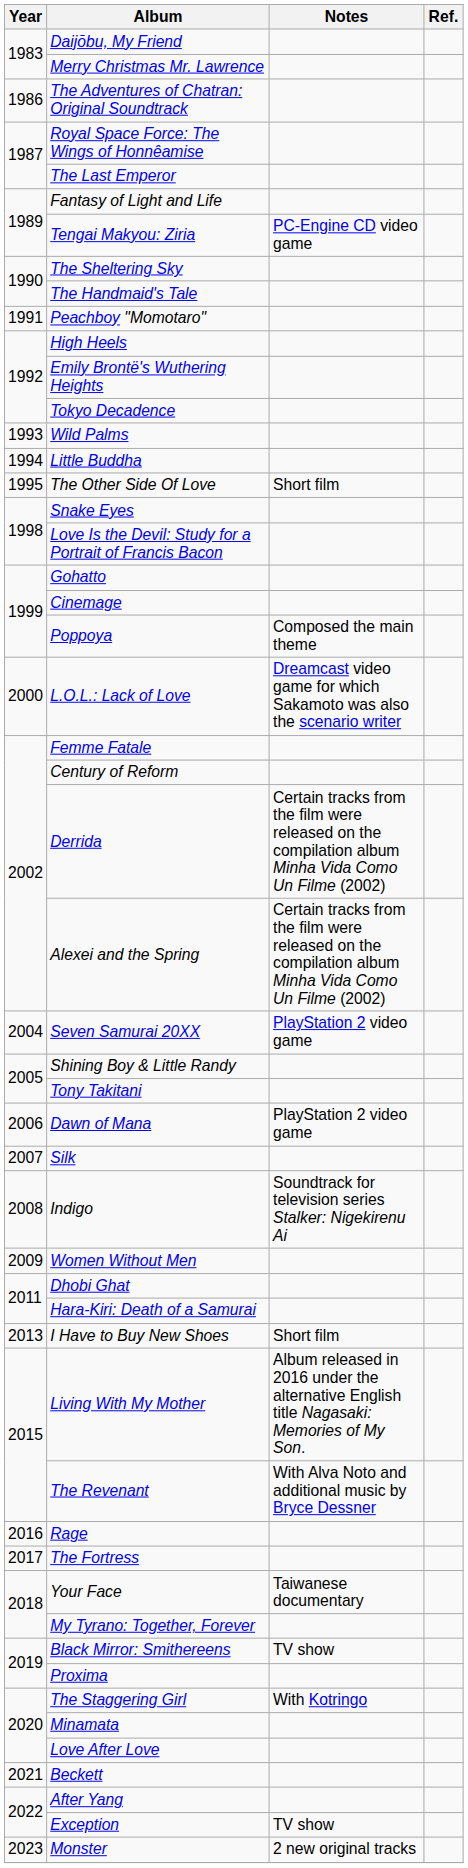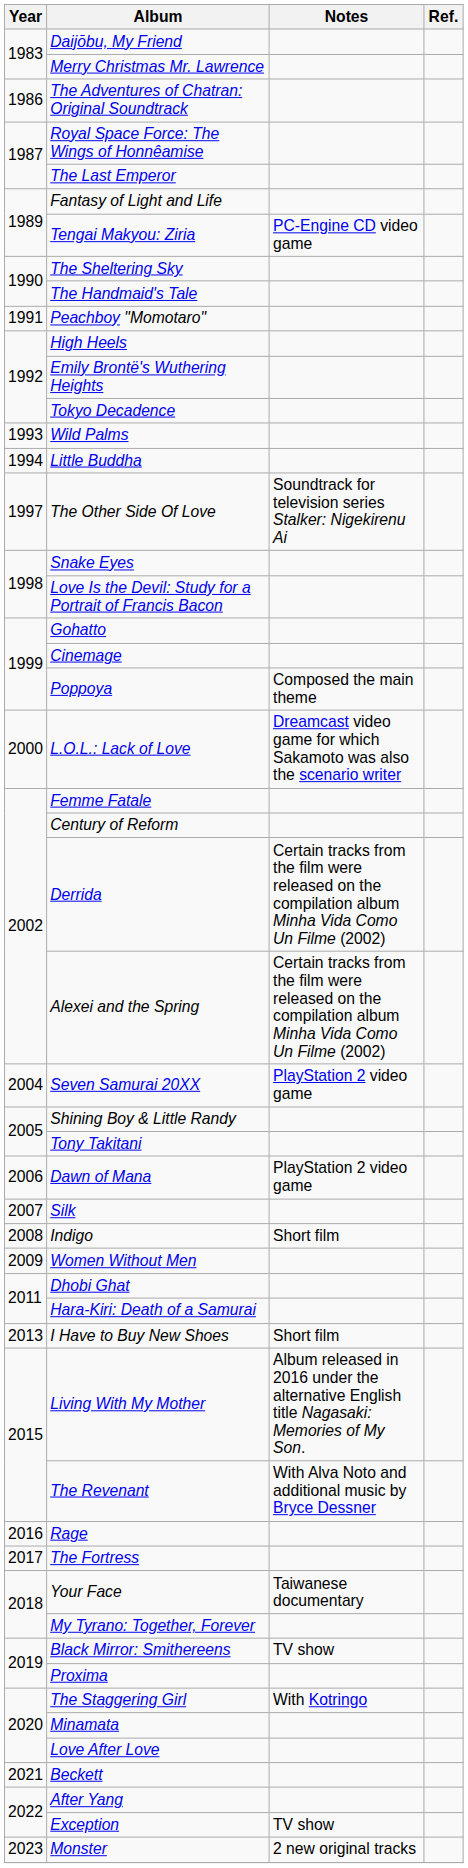 <table class="wikitable">
 <tr>
 <th width="33">Year</th>
 <th width="220">Album</th>
 <th width="150">Notes</th>
 <th width="33">Ref.</th>
 </tr>
 <tr>
 <td rowspan=2>1983</td>
 <td align="left"><em><a href='#'>Daijōbu, My Friend</a></em></td>
 <td></td>
 <td style="text-align:center;"></td>
 </tr>
 <tr>
 <td align="left"><em><a href='#'>Merry Christmas Mr. Lawrence</a></em></td>
 <td></td>
 <td style="text-align:center;"></td>
 </tr>
 <tr>
 <td>1986</td>
 <td align="left"><em><a href='#'>The Adventures of Chatran: Original Soundtrack</a></em></td>
 <td></td>
 <td style="text-align:center;"></td>
 </tr>
 <tr>
 <td rowspan=2>1987</td>
 <td align="left"><em><a href='#'>Royal Space Force: The Wings of Honnêamise</a></em></td>
 <td></td>
 <td style="text-align:center;"></td>
 </tr>
 <tr>
 <td align="left"><em><a href='#'>The Last Emperor</a></em></td>
 <td></td>
 <td style="text-align:center;"></td>
 </tr>
 <tr>
 <td rowspan=2>1989</td>
 <td align="left"><em>Fantasy of Light and Life</em></td>
 <td></td>
 <td style="text-align:center;"></td>
 </tr>
 <tr>
 <td align="left"><em><a href='#'>Tengai Makyou: Ziria</a></em></td>
 <td><a href='#'>PC-Engine CD</a> video game</td>
 <td style="text-align:center;"></td>
 </tr>
 <tr>
 <td rowspan=2>1990</td>
 <td align="left"><em><a href='#'>The Sheltering Sky</a></em></td>
 <td></td>
 <td style="text-align:center;"></td>
 </tr>
 <tr>
 <td align="left"><em><a href='#'>The Handmaid's Tale</a></em></td>
 <td></td>
 <td style="text-align:center;"></td>
 </tr>
 <tr>
 <td>1991</td>
 <td align="left"><em><a href='#'>Peachboy</a> "Momotaro"</em></td>
 <td></td>
 <td style="text-align:center;"></td>
 </tr>
 <tr>
 <td rowspan=3>1992</td>
 <td align="left"><em><a href='#'>High Heels</a></em></td>
 <td></td>
 <td style="text-align:center;"></td>
 </tr>
 <tr>
 <td align="left"><em><a href='#'>Emily Brontë's Wuthering Heights</a></em></td>
 <td></td>
 <td style="text-align:center;"></td>
 </tr>
 <tr>
 <td align="left"><em><a href='#'>Tokyo Decadence</a></em></td>
 <td></td>
 <td style="text-align:center;"></td>
 </tr>
 <tr>
 <td>1993</td>
 <td align="left"><em><a href='#'>Wild Palms</a></em></td>
 <td></td>
 <td style="text-align:center;"></td>
 </tr>
 <tr>
 <td>1994</td>
 <td align="left"><em><a href='#'>Little Buddha</a></em></td>
 <td></td>
 <td style="text-align:center;"></td>
 </tr>
 <tr>
-<td>1995</td>
+<td>1997</td>
 <td align="left"><em>The Other Side Of Love</em></td>
-<td>Short film</td>
+<td>Soundtrack for television series <em>Stalker: Nigekirenu Ai</em></td>
 <td style="text-align:center;"></td>
 </tr>
 <tr>
 <td rowspan=2>1998</td>
 <td align="left"><em><a href='#'>Snake Eyes</a></em></td>
 <td></td>
 <td style="text-align:center;"></td>
 </tr>
 <tr>
 <td align="left"><em><a href='#'>Love Is the Devil: Study for a Portrait of Francis Bacon</a></em></td>
 <td></td>
 <td style="text-align:center;"></td>
 </tr>
 <tr>
 <td rowspan=3>1999</td>
 <td align="left"><em><a href='#'>Gohatto</a></em></td>
 <td></td>
 <td style="text-align:center;"></td>
 </tr>
 <tr>
 <td align="left"><em><a href='#'>Cinemage</a></em></td>
 <td></td>
 <td style="text-align:center;"></td>
 </tr>
 <tr>
 <td align="left"><em><a href='#'>Poppoya</a></em></td>
 <td>Composed the main theme</td>
 <td style="text-align:center;"></td>
 </tr>
 <tr>
 <td>2000</td>
 <td align="left"><em><a href='#'>L.O.L.: Lack of Love</a></em></td>
 <td><a href='#'>Dreamcast</a> video game for which Sakamoto was also the <a href='#'>scenario writer</a></td>
 <td style="text-align:center;"></td>
 </tr>
 <tr>
 <td rowspan=4>2002</td>
 <td align="left"><em><a href='#'>Femme Fatale</a></em></td>
 <td></td>
 <td style="text-align:center;"></td>
 </tr>
 <tr>
 <td align="left"><em>Century of Reform</em></td>
 <td></td>
 <td style="text-align:center;"></td>
 </tr>
 <tr>
 <td align="left"><em><a href='#'>Derrida</a></em></td>
 <td>Certain tracks from the film were released on the compilation album <em>Minha Vida Como Un Filme</em> (2002)</td>
 <td style="text-align:center;"></td>
 </tr>
 <tr>
 <td align="left"><em>Alexei and the Spring</em></td>
 <td>Certain tracks from the film were released on the compilation album <em>Minha Vida Como Un Filme</em> (2002)</td>
 <td style="text-align:center;"></td>
 </tr>
 <tr>
 <td>2004</td>
 <td align="left"><em><a href='#'>Seven Samurai 20XX</a></em></td>
 <td><a href='#'>PlayStation 2</a> video game</td>
 <td style="text-align:center;"></td>
 </tr>
 <tr>
 <td rowspan=2>2005</td>
 <td align="left"><em>Shining Boy & Little Randy</em></td>
 <td></td>
 <td style="text-align:center;"></td>
 </tr>
 <tr>
 <td align="left"><em><a href='#'>Tony Takitani</a></em></td>
 <td></td>
 <td style="text-align:center;"></td>
 </tr>
 <tr>
 <td>2006</td>
 <td align="left"><em><a href='#'>Dawn of Mana</a></em></td>
 <td>PlayStation 2 video game</td>
 <td style="text-align:center;"></td>
 </tr>
 <tr>
 <td>2007</td>
 <td align="left"><em><a href='#'>Silk</a></em></td>
 <td></td>
 <td style="text-align:center;"></td>
 </tr>
 <tr>
 <td>2008</td>
 <td align="left"><em>Indigo</em></td>
-<td>Soundtrack for television series <em>Stalker: Nigekirenu Ai</em></td>
+<td>Short film</td>
 <td style="text-align:center;"></td>
 </tr>
 <tr>
 <td>2009</td>
 <td align="left"><em><a href='#'>Women Without Men</a></em></td>
 <td></td>
 <td style="text-align:center;"></td>
 </tr>
 <tr>
 <td rowspan=2>2011</td>
 <td align="left"><em><a href='#'>Dhobi Ghat</a></em></td>
 <td></td>
 <td style="text-align:center;"></td>
 </tr>
 <tr>
 <td align="left"><em><a href='#'>Hara-Kiri: Death of a Samurai</a></em></td>
 <td></td>
 <td style="text-align:center;"></td>
 </tr>
 <tr>
 <td>2013</td>
 <td align="left"><em>I Have to Buy New Shoes</em></td>
 <td>Short film</td>
 <td style="text-align:center;"></td>
 </tr>
 <tr>
 <td rowspan=2>2015</td>
 <td align="left"><em><a href='#'>Living With My Mother</a></em></td>
 <td>Album released in 2016 under the alternative English title <em>Nagasaki: Memories of My Son</em>.</td>
 <td style="text-align:center;"></td>
 </tr>
 <tr>
 <td align="left"><em><a href='#'>The Revenant</a></em></td>
 <td>With Alva Noto and additional music by <a href='#'>Bryce Dessner</a></td>
 <td style="text-align:center;"></td>
 </tr>
 <tr>
 <td>2016</td>
 <td align="left"><em><a href='#'>Rage</a></em></td>
 <td></td>
 <td></td>
 </tr>
 <tr>
 <td>2017</td>
 <td align="left"><em><a href='#'>The Fortress</a></em></td>
 <td></td>
 <td></td>
 </tr>
 <tr>
 <td rowspan=2>2018</td>
 <td align="left"><em>Your Face</em></td>
 <td>Taiwanese documentary</td>
 <td style="text-align:center;"></td>
 </tr>
 <tr>
 <td align="left"><em><a href='#'>My Tyrano: Together, Forever</a></em></td>
 <td></td>
 <td></td>
 </tr>
 <tr>
 <td rowspan=2>2019</td>
 <td align="left"><em><a href='#'>Black Mirror: Smithereens</a></em></td>
 <td>TV show</td>
 <td style="text-align:center;"></td>
 </tr>
 <tr>
 <td align="left"><em><a href='#'>Proxima</a></em></td>
 <td></td>
 <td style="text-align:center;"></td>
 </tr>
 <tr>
 <td rowspan=3>2020</td>
 <td align="left"><em><a href='#'>The Staggering Girl</a></em></td>
 <td>With <a href='#'>Kotringo</a></td>
 <td style="text-align:center;"></td>
 </tr>
 <tr>
 <td align="left"><em><a href='#'>Minamata</a></em></td>
 <td></td>
 <td style="text-align:center;"></td>
 </tr>
 <tr>
 <td align="left"><em><a href='#'>Love After Love</a></em></td>
 <td></td>
 <td style="text-align:center;"></td>
 </tr>
 <tr>
 <td>2021</td>
 <td align="left"><em><a href='#'>Beckett</a></em></td>
 <td></td>
 <td style="text-align:center;"></td>
 </tr>
 <tr>
 <td rowspan=2>2022</td>
 <td align="left"><em><a href='#'>After Yang</a></em></td>
 <td></td>
 <td style="text-align:center;"></td>
 </tr>
 <tr>
 <td align="left"><em><a href='#'>Exception</a></em></td>
 <td>TV show</td>
 <td style="text-align:center;"></td>
 </tr>
 <tr>
 <td>2023</td>
 <td align="left"><em><a href='#'>Monster</a></em></td>
 <td>2 new original tracks</td>
 <td style="text-align:center;"></td>
 </tr>
 <tr>
 </tr>
 </table>
